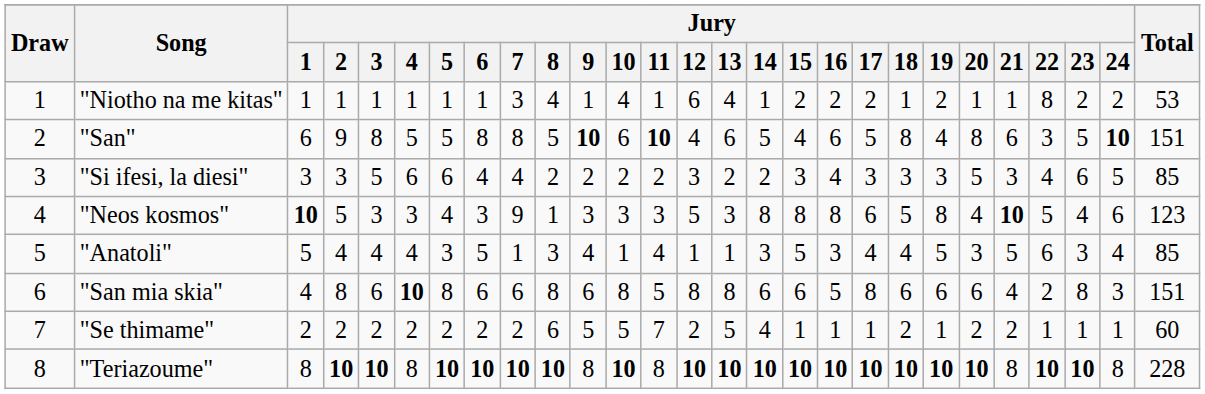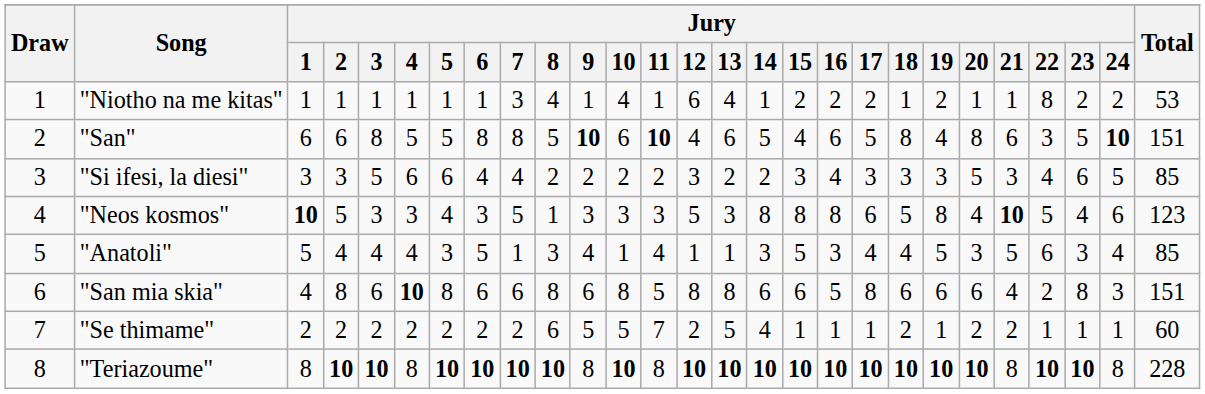 <table class="wikitable plainrowheaders" style="margin: 1em auto 1em auto; text-align:center;">
 <tr>
 </tr>
 <tr>
 <th rowspan="2">Draw</th>
 <th rowspan="2">Song</th>
 <th colspan="24">Jury</th>
 <th rowspan="2">Total</th>
 </tr>
 <tr>
 <th>1</th>
 <th>2</th>
 <th>3</th>
 <th>4</th>
 <th>5</th>
 <th>6</th>
 <th>7</th>
 <th>8</th>
 <th>9</th>
 <th>10</th>
 <th>11</th>
 <th>12</th>
 <th>13</th>
 <th>14</th>
 <th>15</th>
 <th>16</th>
 <th>17</th>
 <th>18</th>
 <th>19</th>
 <th>20</th>
 <th>21</th>
 <th>22</th>
 <th>23</th>
 <th>24</th>
 </tr>
 <tr>
 <td>1</td>
 <td align="left">"Niotho na me kitas"</td>
 <td>1</td>
 <td>1</td>
 <td>1</td>
 <td>1</td>
 <td>1</td>
 <td>1</td>
 <td>3</td>
 <td>4</td>
 <td>1</td>
 <td>4</td>
 <td>1</td>
 <td>6</td>
 <td>4</td>
 <td>1</td>
 <td>2</td>
 <td>2</td>
 <td>2</td>
 <td>1</td>
 <td>2</td>
 <td>1</td>
 <td>1</td>
 <td>8</td>
 <td>2</td>
 <td>2</td>
 <td>53</td>
 </tr>
 <tr>
 <td>2</td>
 <td align="left">"San"</td>
 <td>6</td>
-<td>9</td>
+<td>6</td>
 <td>8</td>
 <td>5</td>
 <td>5</td>
 <td>8</td>
 <td>8</td>
 <td>5</td>
 <td><strong>10</strong></td>
 <td>6</td>
 <td><strong>10</strong></td>
 <td>4</td>
 <td>6</td>
 <td>5</td>
 <td>4</td>
 <td>6</td>
 <td>5</td>
 <td>8</td>
 <td>4</td>
 <td>8</td>
 <td>6</td>
 <td>3</td>
 <td>5</td>
 <td><strong>10</strong></td>
 <td>151</td>
 </tr>
 <tr>
 <td>3</td>
 <td align="left">"Si ifesi, la diesi"</td>
 <td>3</td>
 <td>3</td>
 <td>5</td>
 <td>6</td>
 <td>6</td>
 <td>4</td>
 <td>4</td>
 <td>2</td>
 <td>2</td>
 <td>2</td>
 <td>2</td>
 <td>3</td>
 <td>2</td>
 <td>2</td>
 <td>3</td>
 <td>4</td>
 <td>3</td>
 <td>3</td>
 <td>3</td>
 <td>5</td>
 <td>3</td>
 <td>4</td>
 <td>6</td>
 <td>5</td>
 <td>85</td>
 </tr>
 <tr>
 <td>4</td>
 <td align="left">"Neos kosmos"</td>
 <td><strong>10</strong></td>
 <td>5</td>
 <td>3</td>
 <td>3</td>
 <td>4</td>
 <td>3</td>
-<td>9</td>
+<td>5</td>
 <td>1</td>
 <td>3</td>
 <td>3</td>
 <td>3</td>
 <td>5</td>
 <td>3</td>
 <td>8</td>
 <td>8</td>
 <td>8</td>
 <td>6</td>
 <td>5</td>
 <td>8</td>
 <td>4</td>
 <td><strong>10</strong></td>
 <td>5</td>
 <td>4</td>
 <td>6</td>
 <td>123</td>
 </tr>
 <tr>
 <td>5</td>
 <td align="left">"Anatoli"</td>
 <td>5</td>
 <td>4</td>
 <td>4</td>
 <td>4</td>
 <td>3</td>
 <td>5</td>
 <td>1</td>
 <td>3</td>
 <td>4</td>
 <td>1</td>
 <td>4</td>
 <td>1</td>
 <td>1</td>
 <td>3</td>
 <td>5</td>
 <td>3</td>
 <td>4</td>
 <td>4</td>
 <td>5</td>
 <td>3</td>
 <td>5</td>
 <td>6</td>
 <td>3</td>
 <td>4</td>
 <td>85</td>
 </tr>
 <tr>
 <td>6</td>
 <td align="left">"San mia skia"</td>
 <td>4</td>
 <td>8</td>
 <td>6</td>
 <td><strong>10</strong></td>
 <td>8</td>
 <td>6</td>
 <td>6</td>
 <td>8</td>
 <td>6</td>
 <td>8</td>
 <td>5</td>
 <td>8</td>
 <td>8</td>
 <td>6</td>
 <td>6</td>
 <td>5</td>
 <td>8</td>
 <td>6</td>
 <td>6</td>
 <td>6</td>
 <td>4</td>
 <td>2</td>
 <td>8</td>
 <td>3</td>
 <td>151</td>
 </tr>
 <tr>
 <td>7</td>
 <td align="left">"Se thimame"</td>
 <td>2</td>
 <td>2</td>
 <td>2</td>
 <td>2</td>
 <td>2</td>
 <td>2</td>
 <td>2</td>
 <td>6</td>
 <td>5</td>
 <td>5</td>
 <td>7</td>
 <td>2</td>
 <td>5</td>
 <td>4</td>
 <td>1</td>
 <td>1</td>
 <td>1</td>
 <td>2</td>
 <td>1</td>
 <td>2</td>
 <td>2</td>
 <td>1</td>
 <td>1</td>
 <td>1</td>
 <td>60</td>
 </tr>
 <tr>
 <td>8</td>
 <td align="left">"Teriazoume"</td>
 <td>8</td>
 <td><strong>10</strong></td>
 <td><strong>10</strong></td>
 <td>8</td>
 <td><strong>10</strong></td>
 <td><strong>10</strong></td>
 <td><strong>10</strong></td>
 <td><strong>10</strong></td>
 <td>8</td>
 <td><strong>10</strong></td>
 <td>8</td>
 <td><strong>10</strong></td>
 <td><strong>10</strong></td>
 <td><strong>10</strong></td>
 <td><strong>10</strong></td>
 <td><strong>10</strong></td>
 <td><strong>10</strong></td>
 <td><strong>10</strong></td>
 <td><strong>10</strong></td>
 <td><strong>10</strong></td>
 <td>8</td>
 <td><strong>10</strong></td>
 <td><strong>10</strong></td>
 <td>8</td>
 <td>228</td>
 </tr>
 </table>
